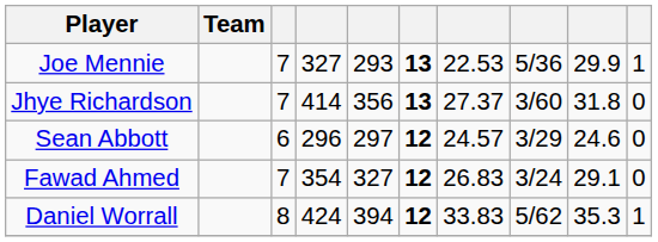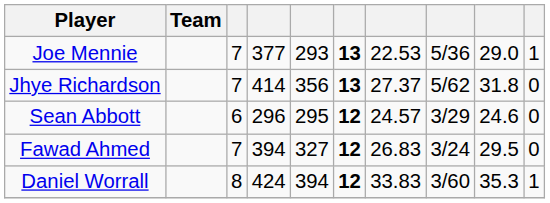 <table class="wikitable sortable" style="text-align:center">
 <tr>
 <th class="unsortable">Player</th>
 <th>Team</th>
 <th></th>
 <th></th>
 <th></th>
 <th></th>
 <th></th>
 <th></th>
 <th></th>
 <th></th>
 </tr>
 <tr>
 <td><a href='#'>Joe Mennie</a></td>
 <td style="text-align:left;"></td>
 <td>7</td>
-<td>327</td>
+<td>377</td>
 <td>293</td>
 <td><strong>13</strong></td>
 <td>22.53</td>
 <td>5/36</td>
-<td>29.9</td>
+<td>29.0</td>
 <td>1</td>
 </tr>
 <tr>
 <td><a href='#'>Jhye Richardson</a></td>
 <td style="text-align:left;"></td>
 <td>7</td>
 <td>414</td>
 <td>356</td>
 <td><strong>13</strong></td>
 <td>27.37</td>
-<td>3/60</td>
+<td>5/62</td>
 <td>31.8</td>
 <td>0</td>
 </tr>
 <tr>
 <td><a href='#'>Sean Abbott</a></td>
 <td style="text-align:left;"></td>
 <td>6</td>
 <td>296</td>
-<td>297</td>
+<td>295</td>
 <td><strong>12</strong></td>
 <td>24.57</td>
 <td>3/29</td>
 <td>24.6</td>
 <td>0</td>
 </tr>
 <tr>
 <td><a href='#'>Fawad Ahmed</a></td>
 <td style="text-align:left;"></td>
 <td>7</td>
-<td>354</td>
+<td>394</td>
 <td>327</td>
 <td><strong>12</strong></td>
 <td>26.83</td>
 <td>3/24</td>
-<td>29.1</td>
+<td>29.5</td>
 <td>0</td>
 </tr>
 <tr>
 <td><a href='#'>Daniel Worrall</a></td>
 <td style="text-align:left;"></td>
 <td>8</td>
 <td>424</td>
 <td>394</td>
 <td><strong>12</strong></td>
 <td>33.83</td>
-<td>5/62</td>
+<td>3/60</td>
 <td>35.3</td>
 <td>1</td>
 </tr>
 <tr>
 </tr>
 </table>
